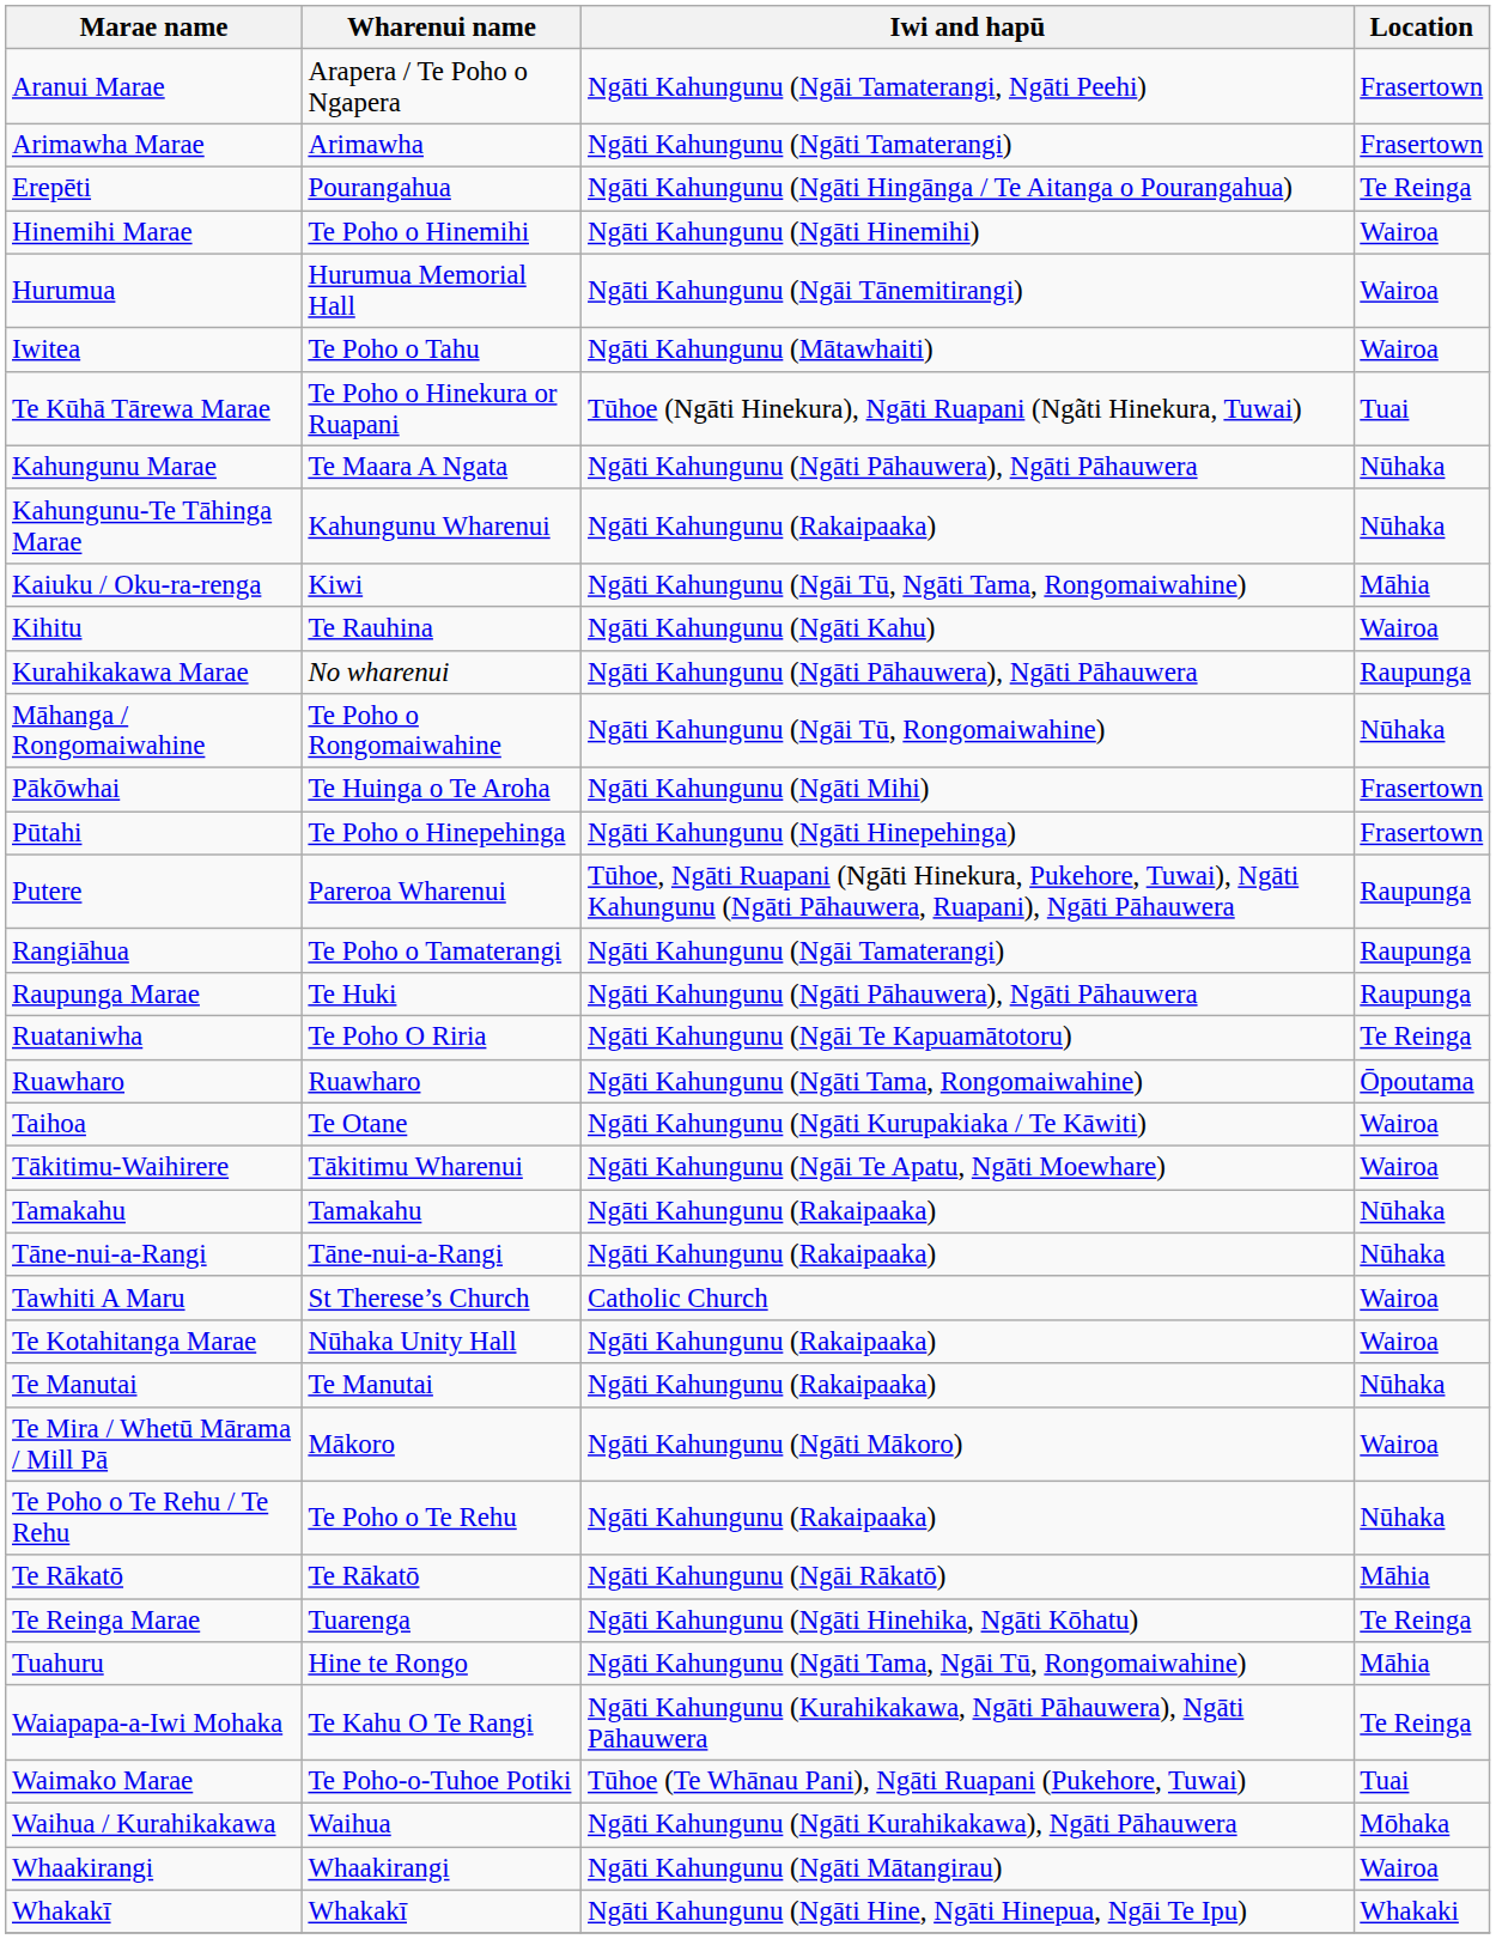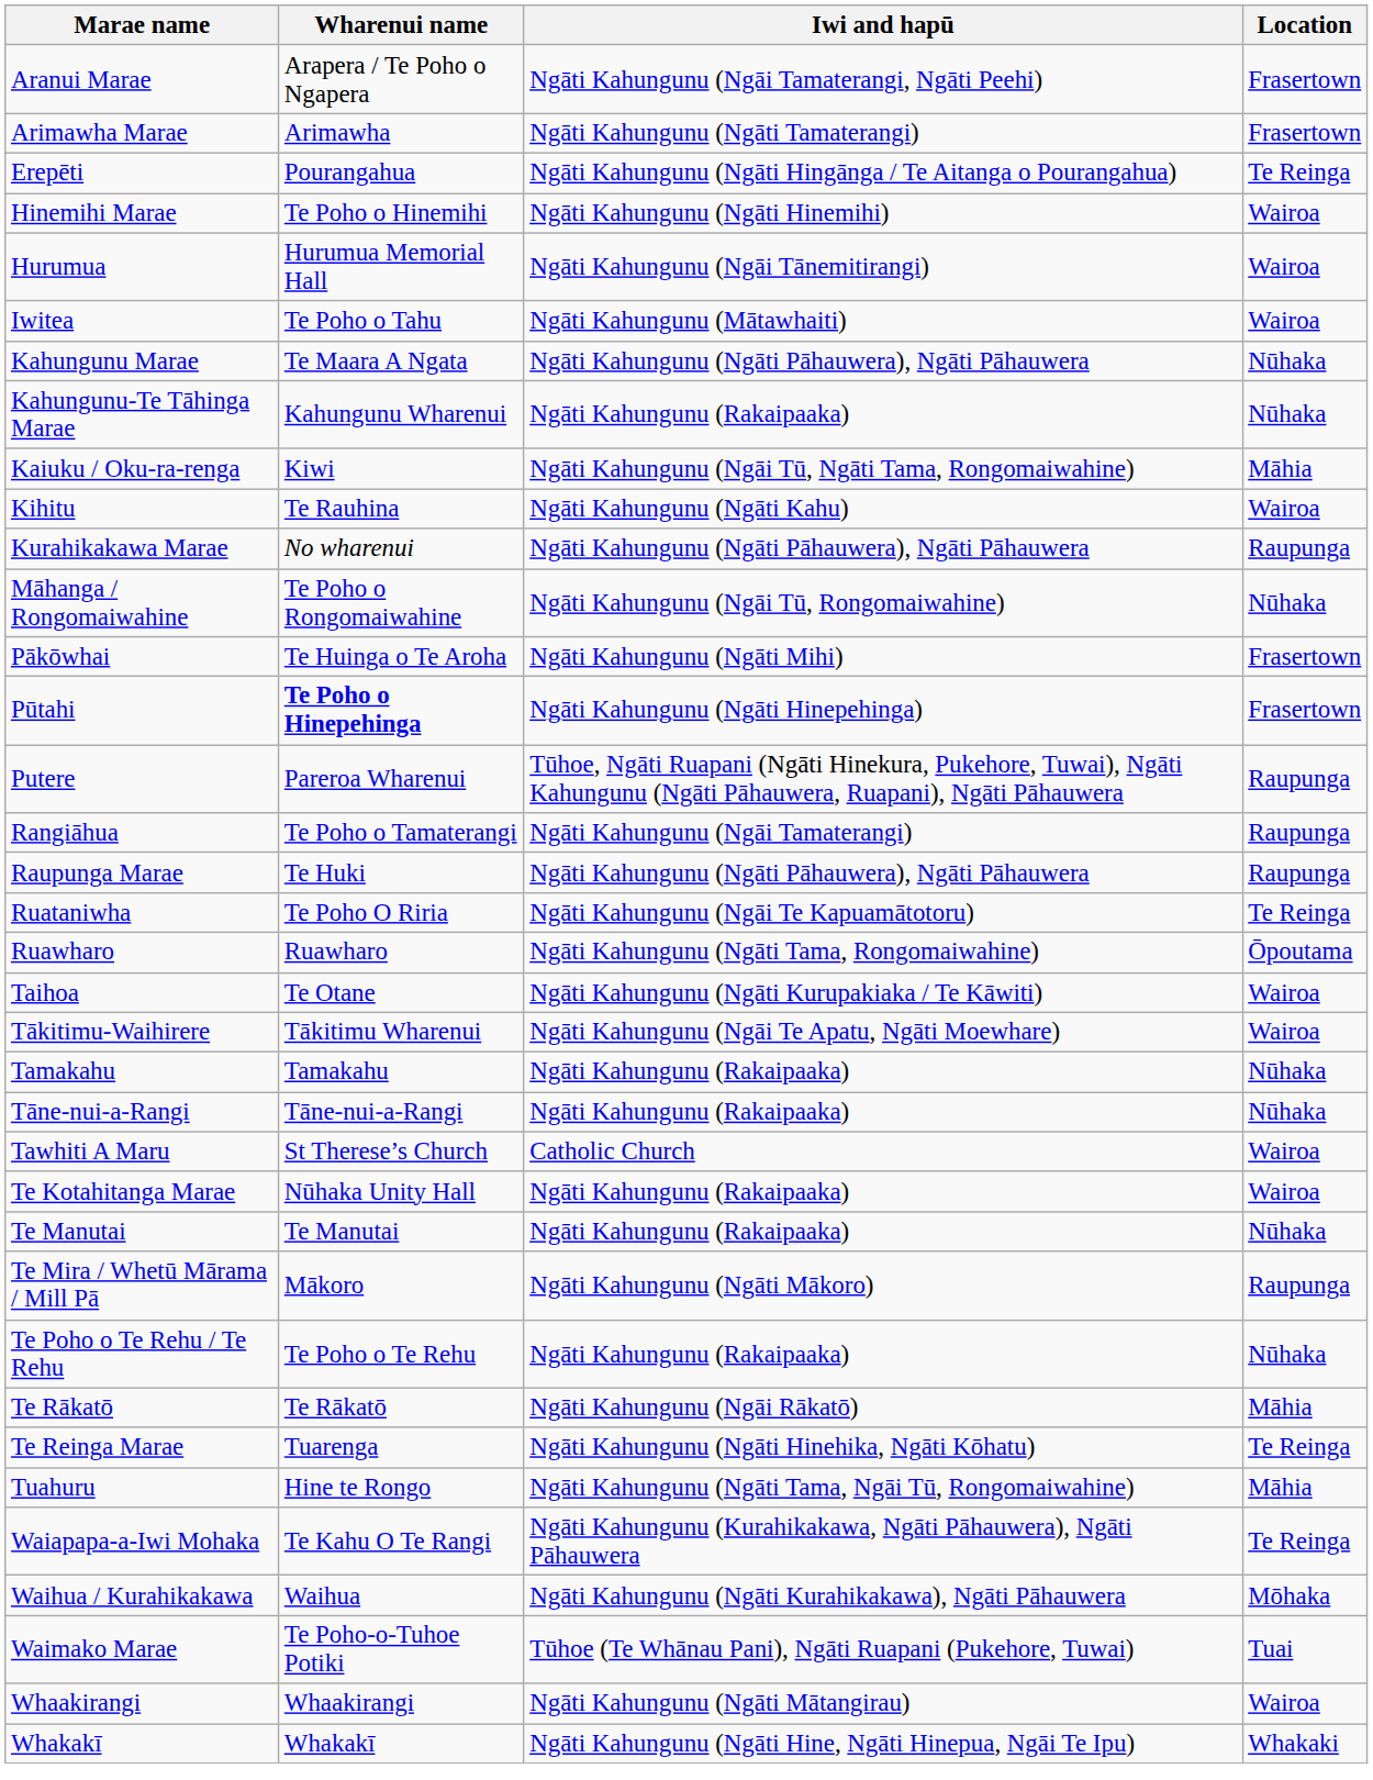 <table class="wikitable sortable">
 <tr>
 <th>Marae name</th>
 <th>Wharenui name</th>
 <th>Iwi and hapū</th>
 <th>Location</th>
 </tr>
 <tr>
 <td><a href='#'>Aranui Marae</a></td>
 <td>Arapera / Te Poho o Ngapera</td>
 <td><a href='#'>Ngāti Kahungunu</a> (<a href='#'>Ngāi Tamaterangi</a>, <a href='#'>Ngāti Peehi</a>)</td>
 <td><a href='#'>Frasertown</a></td>
 </tr>
 <tr>
 <td><a href='#'>Arimawha Marae</a></td>
 <td><a href='#'>Arimawha</a></td>
 <td><a href='#'>Ngāti Kahungunu</a> (<a href='#'>Ngāti Tamaterangi</a>)</td>
 <td><a href='#'>Frasertown</a></td>
 </tr>
 <tr>
 <td><a href='#'>Erepēti</a></td>
 <td><a href='#'>Pourangahua</a></td>
 <td><a href='#'>Ngāti Kahungunu</a> (<a href='#'>Ngāti Hingānga / Te Aitanga o Pourangahua</a>)</td>
 <td><a href='#'>Te Reinga</a></td>
 </tr>
 <tr>
 <td><a href='#'>Hinemihi Marae</a></td>
 <td><a href='#'>Te Poho o Hinemihi</a></td>
 <td><a href='#'>Ngāti Kahungunu</a> (<a href='#'>Ngāti Hinemihi</a>)</td>
 <td><a href='#'>Wairoa</a></td>
 </tr>
 <tr>
 <td><a href='#'>Hurumua</a></td>
 <td><a href='#'>Hurumua Memorial Hall</a></td>
 <td><a href='#'>Ngāti Kahungunu</a> (<a href='#'>Ngāi Tānemitirangi</a>)</td>
 <td><a href='#'>Wairoa</a></td>
 </tr>
 <tr>
 <td><a href='#'>Iwitea</a></td>
 <td><a href='#'>Te Poho o Tahu</a></td>
 <td><a href='#'>Ngāti Kahungunu</a> (<a href='#'>Mātawhaiti</a>)</td>
 <td><a href='#'>Wairoa</a></td>
-</tr>
-<tr>
-<td><a href='#'>Te Kūhā Tārewa Marae</a></td>
-<td><a href='#'>Te Poho o Hinekura or Ruapani</a></td>
-<td><a href='#'>Tūhoe</a> (Ngāti Hinekura), <a href='#'>Ngāti Ruapani</a> (Ngãti Hinekura, <a href='#'>Tuwai</a>)</td>
-<td><a href='#'>Tuai</a></td>
 </tr>
 <tr>
 <td><a href='#'>Kahungunu Marae</a></td>
 <td><a href='#'>Te Maara A Ngata</a></td>
 <td><a href='#'>Ngāti Kahungunu</a> (<a href='#'>Ngāti Pāhauwera</a>), <a href='#'>Ngāti Pāhauwera</a></td>
 <td><a href='#'>Nūhaka</a></td>
 </tr>
 <tr>
 <td><a href='#'>Kahungunu-Te Tāhinga Marae</a></td>
 <td><a href='#'>Kahungunu Wharenui</a></td>
 <td><a href='#'>Ngāti Kahungunu</a> (<a href='#'>Rakaipaaka</a>)</td>
 <td><a href='#'>Nūhaka</a></td>
 </tr>
 <tr>
 <td><a href='#'>Kaiuku / Oku-ra-renga</a></td>
 <td><a href='#'>Kiwi</a></td>
 <td><a href='#'>Ngāti Kahungunu</a> (<a href='#'>Ngāi Tū</a>, <a href='#'>Ngāti Tama</a>, <a href='#'>Rongomaiwahine</a>)</td>
 <td><a href='#'>Māhia</a></td>
 </tr>
 <tr>
 <td><a href='#'>Kihitu</a></td>
 <td><a href='#'>Te Rauhina</a></td>
 <td><a href='#'>Ngāti Kahungunu</a> (<a href='#'>Ngāti Kahu</a>)</td>
 <td><a href='#'>Wairoa</a></td>
 </tr>
 <tr>
 <td><a href='#'>Kurahikakawa Marae</a></td>
 <td><em>No wharenui</em></td>
 <td><a href='#'>Ngāti Kahungunu</a> (<a href='#'>Ngāti Pāhauwera</a>), <a href='#'>Ngāti Pāhauwera</a></td>
 <td><a href='#'>Raupunga</a></td>
 </tr>
 <tr>
 <td><a href='#'>Māhanga / Rongomaiwahine</a></td>
 <td><a href='#'>Te Poho o Rongomaiwahine</a></td>
 <td><a href='#'>Ngāti Kahungunu</a> (<a href='#'>Ngāi Tū</a>, <a href='#'>Rongomaiwahine</a>)</td>
 <td><a href='#'>Nūhaka</a></td>
 </tr>
 <tr>
 <td><a href='#'>Pākōwhai</a></td>
 <td><a href='#'>Te Huinga o Te Aroha</a></td>
 <td><a href='#'>Ngāti Kahungunu</a> (<a href='#'>Ngāti Mihi</a>)</td>
 <td><a href='#'>Frasertown</a></td>
 </tr>
 <tr>
 <td><a href='#'>Pūtahi</a></td>
-<td><a href='#'>Te Poho o Hinepehinga</a></td>
+<td><strong><a href='#'>Te Poho o Hinepehinga</a></strong></td>
 <td><a href='#'>Ngāti Kahungunu</a> (<a href='#'>Ngāti Hinepehinga</a>)</td>
 <td><a href='#'>Frasertown</a></td>
 </tr>
 <tr>
 <td><a href='#'>Putere</a></td>
 <td><a href='#'>Pareroa Wharenui</a></td>
 <td><a href='#'>Tūhoe</a>, <a href='#'>Ngāti Ruapani</a> (Ngāti Hinekura, <a href='#'>Pukehore</a>, <a href='#'>Tuwai</a>), <a href='#'>Ngāti Kahungunu</a> (<a href='#'>Ngāti Pāhauwera</a>, <a href='#'>Ruapani</a>), <a href='#'>Ngāti Pāhauwera</a></td>
 <td><a href='#'>Raupunga</a></td>
 </tr>
 <tr>
 <td><a href='#'>Rangiāhua</a></td>
 <td><a href='#'>Te Poho o Tamaterangi</a></td>
 <td><a href='#'>Ngāti Kahungunu</a> (<a href='#'>Ngāi Tamaterangi</a>)</td>
 <td><a href='#'>Raupunga</a></td>
 </tr>
 <tr>
 <td><a href='#'>Raupunga Marae</a></td>
 <td><a href='#'>Te Huki</a></td>
 <td><a href='#'>Ngāti Kahungunu</a> (<a href='#'>Ngāti Pāhauwera</a>), <a href='#'>Ngāti Pāhauwera</a></td>
 <td><a href='#'>Raupunga</a></td>
 </tr>
 <tr>
 <td><a href='#'>Ruataniwha</a></td>
 <td><a href='#'>Te Poho O Riria</a></td>
 <td><a href='#'>Ngāti Kahungunu</a> (<a href='#'>Ngāi Te Kapuamātotoru</a>)</td>
 <td><a href='#'>Te Reinga</a></td>
 </tr>
 <tr>
 <td><a href='#'>Ruawharo</a></td>
 <td><a href='#'>Ruawharo</a></td>
 <td><a href='#'>Ngāti Kahungunu</a> (<a href='#'>Ngāti Tama</a>, <a href='#'>Rongomaiwahine</a>)</td>
 <td><a href='#'>Ōpoutama</a></td>
 </tr>
 <tr>
 <td><a href='#'>Taihoa</a></td>
 <td><a href='#'>Te Otane</a></td>
 <td><a href='#'>Ngāti Kahungunu</a> (<a href='#'>Ngāti Kurupakiaka / Te Kāwiti</a>)</td>
 <td><a href='#'>Wairoa</a></td>
 </tr>
 <tr>
 <td><a href='#'>Tākitimu-Waihirere</a></td>
 <td><a href='#'>Tākitimu Wharenui</a></td>
 <td><a href='#'>Ngāti Kahungunu</a> (<a href='#'>Ngāi Te Apatu</a>, <a href='#'>Ngāti Moewhare</a>)</td>
 <td><a href='#'>Wairoa</a></td>
 </tr>
 <tr>
 <td><a href='#'>Tamakahu</a></td>
 <td><a href='#'>Tamakahu</a></td>
 <td><a href='#'>Ngāti Kahungunu</a> (<a href='#'>Rakaipaaka</a>)</td>
 <td><a href='#'>Nūhaka</a></td>
 </tr>
 <tr>
 <td><a href='#'>Tāne-nui-a-Rangi</a></td>
 <td><a href='#'>Tāne-nui-a-Rangi</a></td>
 <td><a href='#'>Ngāti Kahungunu</a> (<a href='#'>Rakaipaaka</a>)</td>
 <td><a href='#'>Nūhaka</a></td>
 </tr>
 <tr>
 <td><a href='#'>Tawhiti A Maru</a></td>
 <td><a href='#'>St Therese’s Church</a></td>
 <td><a href='#'>Catholic Church</a></td>
 <td><a href='#'>Wairoa</a></td>
 </tr>
 <tr>
 <td><a href='#'>Te Kotahitanga Marae</a></td>
 <td><a href='#'>Nūhaka Unity Hall</a></td>
 <td><a href='#'>Ngāti Kahungunu</a> (<a href='#'>Rakaipaaka</a>)</td>
 <td><a href='#'>Wairoa</a></td>
 </tr>
 <tr>
 <td><a href='#'>Te Manutai</a></td>
 <td><a href='#'>Te Manutai</a></td>
 <td><a href='#'>Ngāti Kahungunu</a> (<a href='#'>Rakaipaaka</a>)</td>
 <td><a href='#'>Nūhaka</a></td>
 </tr>
 <tr>
 <td><a href='#'>Te Mira / Whetū Mārama / Mill Pā</a></td>
 <td><a href='#'>Mākoro</a></td>
 <td><a href='#'>Ngāti Kahungunu</a> (<a href='#'>Ngāti Mākoro</a>)</td>
-<td><a href='#'>Wairoa</a></td>
+<td><a href='#'>Raupunga</a></td>
 </tr>
 <tr>
 <td><a href='#'>Te Poho o Te Rehu / Te Rehu</a></td>
 <td><a href='#'>Te Poho o Te Rehu</a></td>
 <td><a href='#'>Ngāti Kahungunu</a> (<a href='#'>Rakaipaaka</a>)</td>
 <td><a href='#'>Nūhaka</a></td>
 </tr>
 <tr>
 <td><a href='#'>Te Rākatō</a></td>
 <td><a href='#'>Te Rākatō</a></td>
 <td><a href='#'>Ngāti Kahungunu</a> (<a href='#'>Ngāi Rākatō</a>)</td>
 <td><a href='#'>Māhia</a></td>
 </tr>
 <tr>
 <td><a href='#'>Te Reinga Marae</a></td>
 <td><a href='#'>Tuarenga</a></td>
 <td><a href='#'>Ngāti Kahungunu</a> (<a href='#'>Ngāti Hinehika</a>, <a href='#'>Ngāti Kōhatu</a>)</td>
 <td><a href='#'>Te Reinga</a></td>
 </tr>
 <tr>
 <td><a href='#'>Tuahuru</a></td>
 <td><a href='#'>Hine te Rongo</a></td>
 <td><a href='#'>Ngāti Kahungunu</a> (<a href='#'>Ngāti Tama</a>, <a href='#'>Ngāi Tū</a>, <a href='#'>Rongomaiwahine</a>)</td>
 <td><a href='#'>Māhia</a></td>
 </tr>
 <tr>
 <td><a href='#'>Waiapapa-a-Iwi Mohaka</a></td>
 <td><a href='#'>Te Kahu O Te Rangi</a></td>
 <td><a href='#'>Ngāti Kahungunu</a> (<a href='#'>Kurahikakawa</a>, <a href='#'>Ngāti Pāhauwera</a>), <a href='#'>Ngāti Pāhauwera</a></td>
 <td><a href='#'>Te Reinga</a></td>
 </tr>
 <tr>
+<td><a href='#'>Waihua / Kurahikakawa</a></td>
+<td><a href='#'>Waihua</a></td>
+<td><a href='#'>Ngāti Kahungunu</a> (<a href='#'>Ngāti Kurahikakawa</a>), <a href='#'>Ngāti Pāhauwera</a></td>
+<td><a href='#'>Mōhaka</a></td>
+</tr>
+<tr>
 <td><a href='#'>Waimako Marae</a></td>
 <td><a href='#'>Te Poho-o-Tuhoe Potiki</a></td>
 <td><a href='#'>Tūhoe</a> (<a href='#'>Te Whānau Pani</a>), <a href='#'>Ngāti Ruapani</a> (<a href='#'>Pukehore</a>, <a href='#'>Tuwai</a>)</td>
 <td><a href='#'>Tuai</a></td>
-</tr>
-<tr>
-<td><a href='#'>Waihua / Kurahikakawa</a></td>
-<td><a href='#'>Waihua</a></td>
-<td><a href='#'>Ngāti Kahungunu</a> (<a href='#'>Ngāti Kurahikakawa</a>), <a href='#'>Ngāti Pāhauwera</a></td>
-<td><a href='#'>Mōhaka</a></td>
 </tr>
 <tr>
 <td><a href='#'>Whaakirangi</a></td>
 <td><a href='#'>Whaakirangi</a></td>
 <td><a href='#'>Ngāti Kahungunu</a> (<a href='#'>Ngāti Mātangirau</a>)</td>
 <td><a href='#'>Wairoa</a></td>
 </tr>
 <tr>
 <td><a href='#'>Whakakī</a></td>
 <td><a href='#'>Whakakī</a></td>
 <td><a href='#'>Ngāti Kahungunu</a> (<a href='#'>Ngāti Hine</a>, <a href='#'>Ngāti Hinepua</a>, <a href='#'>Ngāi Te Ipu</a>)</td>
 <td><a href='#'>Whakaki</a></td>
 </tr>
 <tr>
 </tr>
 </table>
